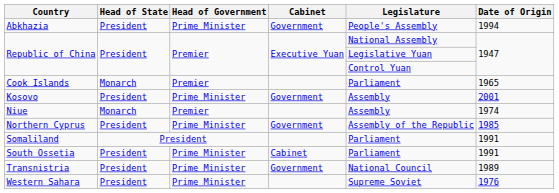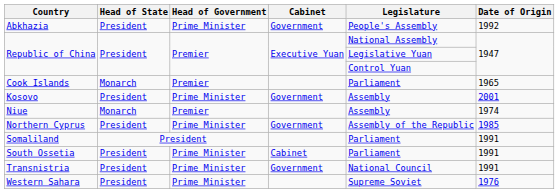 <table class="wikitable sortable">
 <tr>
 <th>Country</th>
 <th>Head of State</th>
 <th>Head of Government</th>
 <th>Cabinet</th>
 <th>Legislature</th>
 <th>Date of Origin</th>
 </tr>
 <tr>
 <td><a href='#'>Abkhazia</a></td>
 <td><a href='#'>President</a></td>
 <td><a href='#'>Prime Minister</a></td>
 <td><a href='#'>Government</a></td>
 <td><a href='#'>People's Assembly</a></td>
-<td>1994</td>
+<td>1992</td>
 </tr>
 <tr>
 <td rowspan="3"><a href='#'>Republic of China</a><br></td>
 <td rowspan="3"><a href='#'>President</a></td>
 <td rowspan="3"><a href='#'>Premier</a></td>
 <td rowspan="3"><a href='#'>Executive Yuan</a></td>
 <td><a href='#'>National Assembly</a></td>
 <td rowspan="3">1947<br></td>
 </tr>
 <tr>
 <td><a href='#'>Legislative Yuan</a></td>
 </tr>
 <tr>
 <td><a href='#'>Control Yuan</a></td>
 </tr>
 <tr>
 <td><a href='#'>Cook Islands</a></td>
 <td><a href='#'>Monarch</a></td>
 <td><a href='#'>Premier</a></td>
 <td></td>
 <td><a href='#'>Parliament</a></td>
 <td>1965</td>
 </tr>
 <tr>
 <td><a href='#'>Kosovo</a></td>
 <td><a href='#'>President</a></td>
 <td><a href='#'>Prime Minister</a></td>
 <td><a href='#'>Government</a></td>
 <td><a href='#'>Assembly</a></td>
 <td><a href='#'>2001</a></td>
 </tr>
 <tr>
 <td><a href='#'>Niue</a></td>
 <td><a href='#'>Monarch</a></td>
 <td><a href='#'>Premier</a></td>
 <td></td>
 <td><a href='#'>Assembly</a></td>
 <td>1974</td>
 </tr>
 <tr>
 <td><a href='#'>Northern Cyprus</a></td>
 <td><a href='#'>President</a></td>
 <td><a href='#'>Prime Minister</a></td>
 <td><a href='#'>Government</a></td>
 <td><a href='#'>Assembly of the Republic</a></td>
 <td><a href='#'>1985</a></td>
 </tr>
 <tr>
 <td><a href='#'>Somaliland</a></td>
 <td colspan="2" align="center"><a href='#'>President</a></td>
 <td></td>
 <td><a href='#'>Parliament</a></td>
 <td>1991</td>
 </tr>
 <tr>
 <td><a href='#'>South Ossetia</a></td>
 <td><a href='#'>President</a></td>
 <td><a href='#'>Prime Minister</a></td>
 <td><a href='#'>Cabinet</a></td>
 <td><a href='#'>Parliament</a></td>
 <td>1991</td>
 </tr>
 <tr>
 <td><a href='#'>Transnistria</a></td>
 <td><a href='#'>President</a></td>
 <td><a href='#'>Prime Minister</a></td>
 <td><a href='#'>Government</a></td>
 <td><a href='#'>National Council</a></td>
-<td>1989</td>
+<td>1991</td>
 </tr>
 <tr>
 <td><a href='#'>Western Sahara</a></td>
 <td><a href='#'>President</a></td>
 <td><a href='#'>Prime Minister</a></td>
 <td></td>
 <td><a href='#'>Supreme Soviet</a></td>
 <td><a href='#'>1976</a></td>
 </tr>
 </table>
